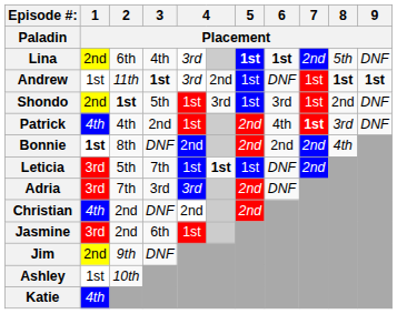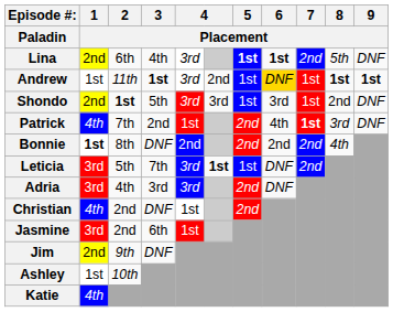 <table class="wikitable" style="text-align:center">
 <tr>
 <th>Episode #:</th>
 <th>1</th>
 <th>2</th>
 <th>3</th>
 <th colspan=2>4</th>
 <th>5</th>
 <th>6</th>
 <th>7</th>
 <th>8</th>
 <th>9</th>
 </tr>
 <tr>
 <th>Paladin</th>
 <th colspan=11>Placement</th>
 </tr>
 <tr>
 <th>Lina</th>
 <td style="background:yellow">2nd</td>
 <td>6th</td>
 <td>4th</td>
 <td style="background:white"><em>3rd</em></td>
 <td style="background:#ccc"></td>
 <td style="background:blue; color:white"><strong>1st</strong></td>
 <td><strong>1st</strong></td>
 <td style="background:blue; color:white"><em>2nd</em></td>
 <td><em>5th</em></td>
 <td><em>DNF</em></td>
 </tr>
 <tr>
 <th>Andrew</th>
 <td style="background:white">1st</td>
 <td><em>11th</em></td>
 <td><strong>1st</strong></td>
 <td style="background:white"><em>3rd</em></td>
 <td>2nd</td>
 <td style="background:blue; color:white">1st</td>
-<td><em>DNF</em></td>
+<td style="background: gold;"><em>DNF</em></td>
 <td style="background:red; color:white">1st</td>
 <td><strong>1st</strong></td>
 <td><strong>1st</strong></td>
 </tr>
 <tr>
 <th>Shondo</th>
 <td style="background:yellow">2nd</td>
 <td><strong>1st</strong></td>
 <td>5th</td>
-<td style="background:red; color:white">1st</td>
+<td style="background:red; color:white"><em>3rd</em></td>
 <td>3rd</td>
 <td style="background:blue; color:white">1st</td>
 <td>3rd</td>
 <td style="background:red; color:white">1st</td>
 <td>2nd</td>
 <td><em>DNF</em></td>
 </tr>
 <tr>
 <th>Patrick</th>
 <td style="background:blue; color:white"><em>4th</em></td>
-<td>4th</td>
+<td>7th</td>
 <td>2nd</td>
 <td style="background:red; color:white">1st</td>
 <td style="background:#ccc"></td>
 <td style="background:red; color:white"><em>2nd</em></td>
 <td>4th</td>
 <td style="background:red; color:white"><strong>1st</strong></td>
 <td><em>3rd</em></td>
 <td><em>DNF</em></td>
 </tr>
 <tr>
 <th>Bonnie</th>
 <td style="background:white"><strong>1st</strong></td>
 <td>8th</td>
 <td><em>DNF</em></td>
 <td style="background:blue; color:white">2nd</td>
 <td style="background:#ccc"></td>
 <td style="background:red; color:white"><em>2nd</em></td>
 <td>2nd</td>
 <td style="background:blue; color:white"><em>2nd</em></td>
 <td><em>4th</em></td>
 <td rowspan="9" bgcolor=darkgray></td>
 </tr>
 <tr>
 <th>Leticia</th>
 <td style="background:red; color:white">3rd</td>
 <td>5th</td>
 <td>7th</td>
-<td style="background:blue; color:white">1st</td>
+<td style="background:blue; color:white"><em>3rd</em></td>
 <td><strong>1st</strong></td>
 <td style="background:blue; color:white">1st</td>
 <td><em>DNF</em></td>
 <td style="background:blue; color:white"><em>2nd</em></td>
 <td rowspan="8" bgcolor=darkgray></td>
 </tr>
 <tr>
 <th>Adria</th>
 <td style="background:red; color:white">3rd</td>
-<td>7th</td>
+<td>4th</td>
 <td>3rd</td>
 <td style="background:blue; color:white"><em>3rd</em></td>
 <td style="background:#ccc"></td>
 <td style="background:red; color:white"><em>2nd</em></td>
 <td><em>DNF</em></td>
 <td rowspan="7" bgcolor=darkgray></td>
 </tr>
 <tr>
 <th>Christian</th>
 <td style="background:blue; color:white"><em>4th</em></td>
 <td>2nd</td>
 <td><em>DNF</em></td>
-<td style="background:white">2nd</td>
+<td style="background:white">1st</td>
 <td style="background:#ccc"></td>
 <td style="background:red; color:white"><em>2nd</em></td>
 <td rowspan="6" bgcolor=darkgray></td>
 </tr>
 <tr>
 <th>Jasmine</th>
 <td style="background:red; color:white">3rd</td>
 <td>2nd</td>
 <td>6th</td>
 <td style="background:red; color:white">1st</td>
 <td style="background:#ccc"></td>
 <td rowspan="5" bgcolor=darkgray></td>
 </tr>
 <tr>
 <th>Jim</th>
 <td style="background:yellow">2nd</td>
 <td><em>9th</em></td>
 <td><em>DNF</em></td>
 <td rowspan="4" colspan="2" bgcolor=darkgray></td>
 </tr>
 <tr>
 <th>Ashley</th>
 <td style="background:white">1st</td>
 <td><em>10th</em></td>
 <td rowspan="3" bgcolor=darkgray></td>
 </tr>
 <tr>
 <th>Katie</th>
 <td style="background:blue; color:white"><em>4th</em></td>
 <td rowspan="2" bgcolor=darkgray></td>
 </tr>
 </table>
